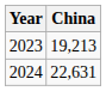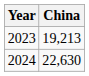 <table class="wikitable">
 <tr>
 <th>Year</th>
 <th>China</th>
 </tr>
 <tr>
 <td>2023</td>
 <td>19,213</td>
 </tr>
 <tr>
 <td>2024</td>
-<td>22,631</td>
+<td>22,630</td>
 </tr>
 </table>
